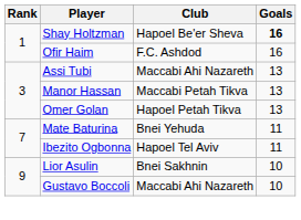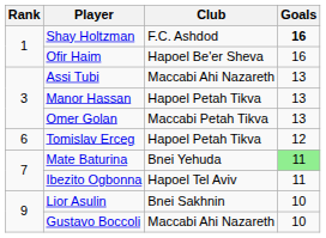 <table class="wikitable">
 <tr>
 <th>Rank</th>
 <th>Player</th>
 <th>Club</th>
 <th>Goals</th>
 </tr>
 <tr>
 <td rowspan="2" align="center">1</td>
 <td> <a href='#'>Shay Holtzman</a></td>
-<td>Hapoel Be'er Sheva</td>
+<td>F.C. Ashdod</td>
 <td align="center"><strong>16</strong></td>
 </tr>
 <tr>
 <td> <a href='#'>Ofir Haim</a></td>
-<td>F.C. Ashdod</td>
+<td>Hapoel Be'er Sheva</td>
 <td align="center">16</td>
 </tr>
 <tr>
 <td rowspan="3" align="center">3</td>
 <td> <a href='#'>Assi Tubi</a></td>
 <td>Maccabi Ahi Nazareth</td>
 <td align="center">13</td>
 </tr>
 <tr>
 <td> <a href='#'>Manor Hassan</a></td>
+<td>Hapoel Petah Tikva</td>
+<td align="center">13</td>
+</tr>
+<tr>
+<td> <a href='#'>Omer Golan</a></td>
 <td>Maccabi Petah Tikva</td>
 <td align="center">13</td>
 </tr>
 <tr>
-<td> <a href='#'>Omer Golan</a></td>
+<td align="center">6</td>
+<td> <a href='#'>Tomislav Erceg</a></td>
 <td>Hapoel Petah Tikva</td>
-<td align="center">13</td>
+<td align="center">12</td>
 </tr>
 <tr>
 <td rowspan="2" align="center">7</td>
 <td> <a href='#'>Mate Baturina</a></td>
 <td>Bnei Yehuda</td>
-<td align="center">11</td>
+<td align="center" style="background: lightgreen;">11</td>
 </tr>
 <tr>
 <td> <a href='#'>Ibezito Ogbonna</a></td>
 <td>Hapoel Tel Aviv</td>
 <td align="center">11</td>
 </tr>
 <tr>
 <td rowspan="2" align="center">9</td>
 <td> <a href='#'>Lior Asulin</a></td>
 <td>Bnei Sakhnin</td>
 <td align="center">10</td>
 </tr>
 <tr>
 <td> <a href='#'>Gustavo Boccoli</a></td>
 <td>Maccabi Ahi Nazareth</td>
 <td align="center">10</td>
 </tr>
 </table>
